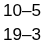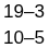 <table style="text-align:center">
 <tr>
 <th width=200></th>
 <th width=100></th>
 <th width=200></th>
 </tr>
 <tr>
 <td align=right><strong></strong></td>
-<td>10–5</td>
+<td>19–3</td>
 <td align=left></td>
 </tr>
 <tr>
 <td align=right><strong></strong></td>
-<td>19–3</td>
+<td>10–5</td>
 <td align=left></td>
 </tr>
 </table>
